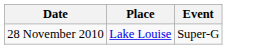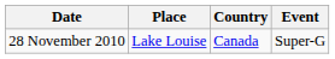 <table class="wikitable">
 <tr class="backgroundcolor5">
 <th>Date</th>
 <th>Place</th>
+<th>Country</th>
 <th>Event</th>
 </tr>
 <tr>
 <td>28 November 2010</td>
 <td><a href='#'>Lake Louise</a></td>
+<td> <a href='#'>Canada</a></td>
 <td>Super-G</td>
 </tr>
 </table>
